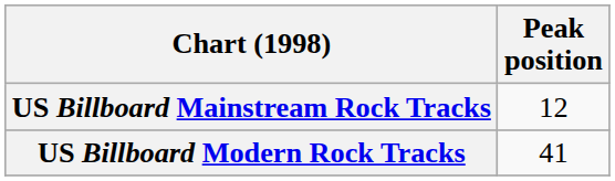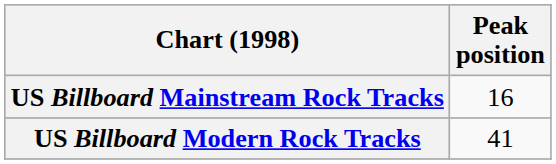 <table class="wikitable sortable plainrowheaders">
 <tr>
 <th>Chart (1998)</th>
 <th>Peak<br>position</th>
 </tr>
 <tr>
 <th scope="row">US <em>Billboard</em> <a href='#'>Mainstream Rock Tracks</a></th>
-<td style="text-align:center;">12</td>
+<td style="text-align:center;">16</td>
 </tr>
 <tr>
 <th scope="row">US <em>Billboard</em> <a href='#'>Modern Rock Tracks</a></th>
 <td style="text-align:center;">41</td>
 </tr>
 </table>
